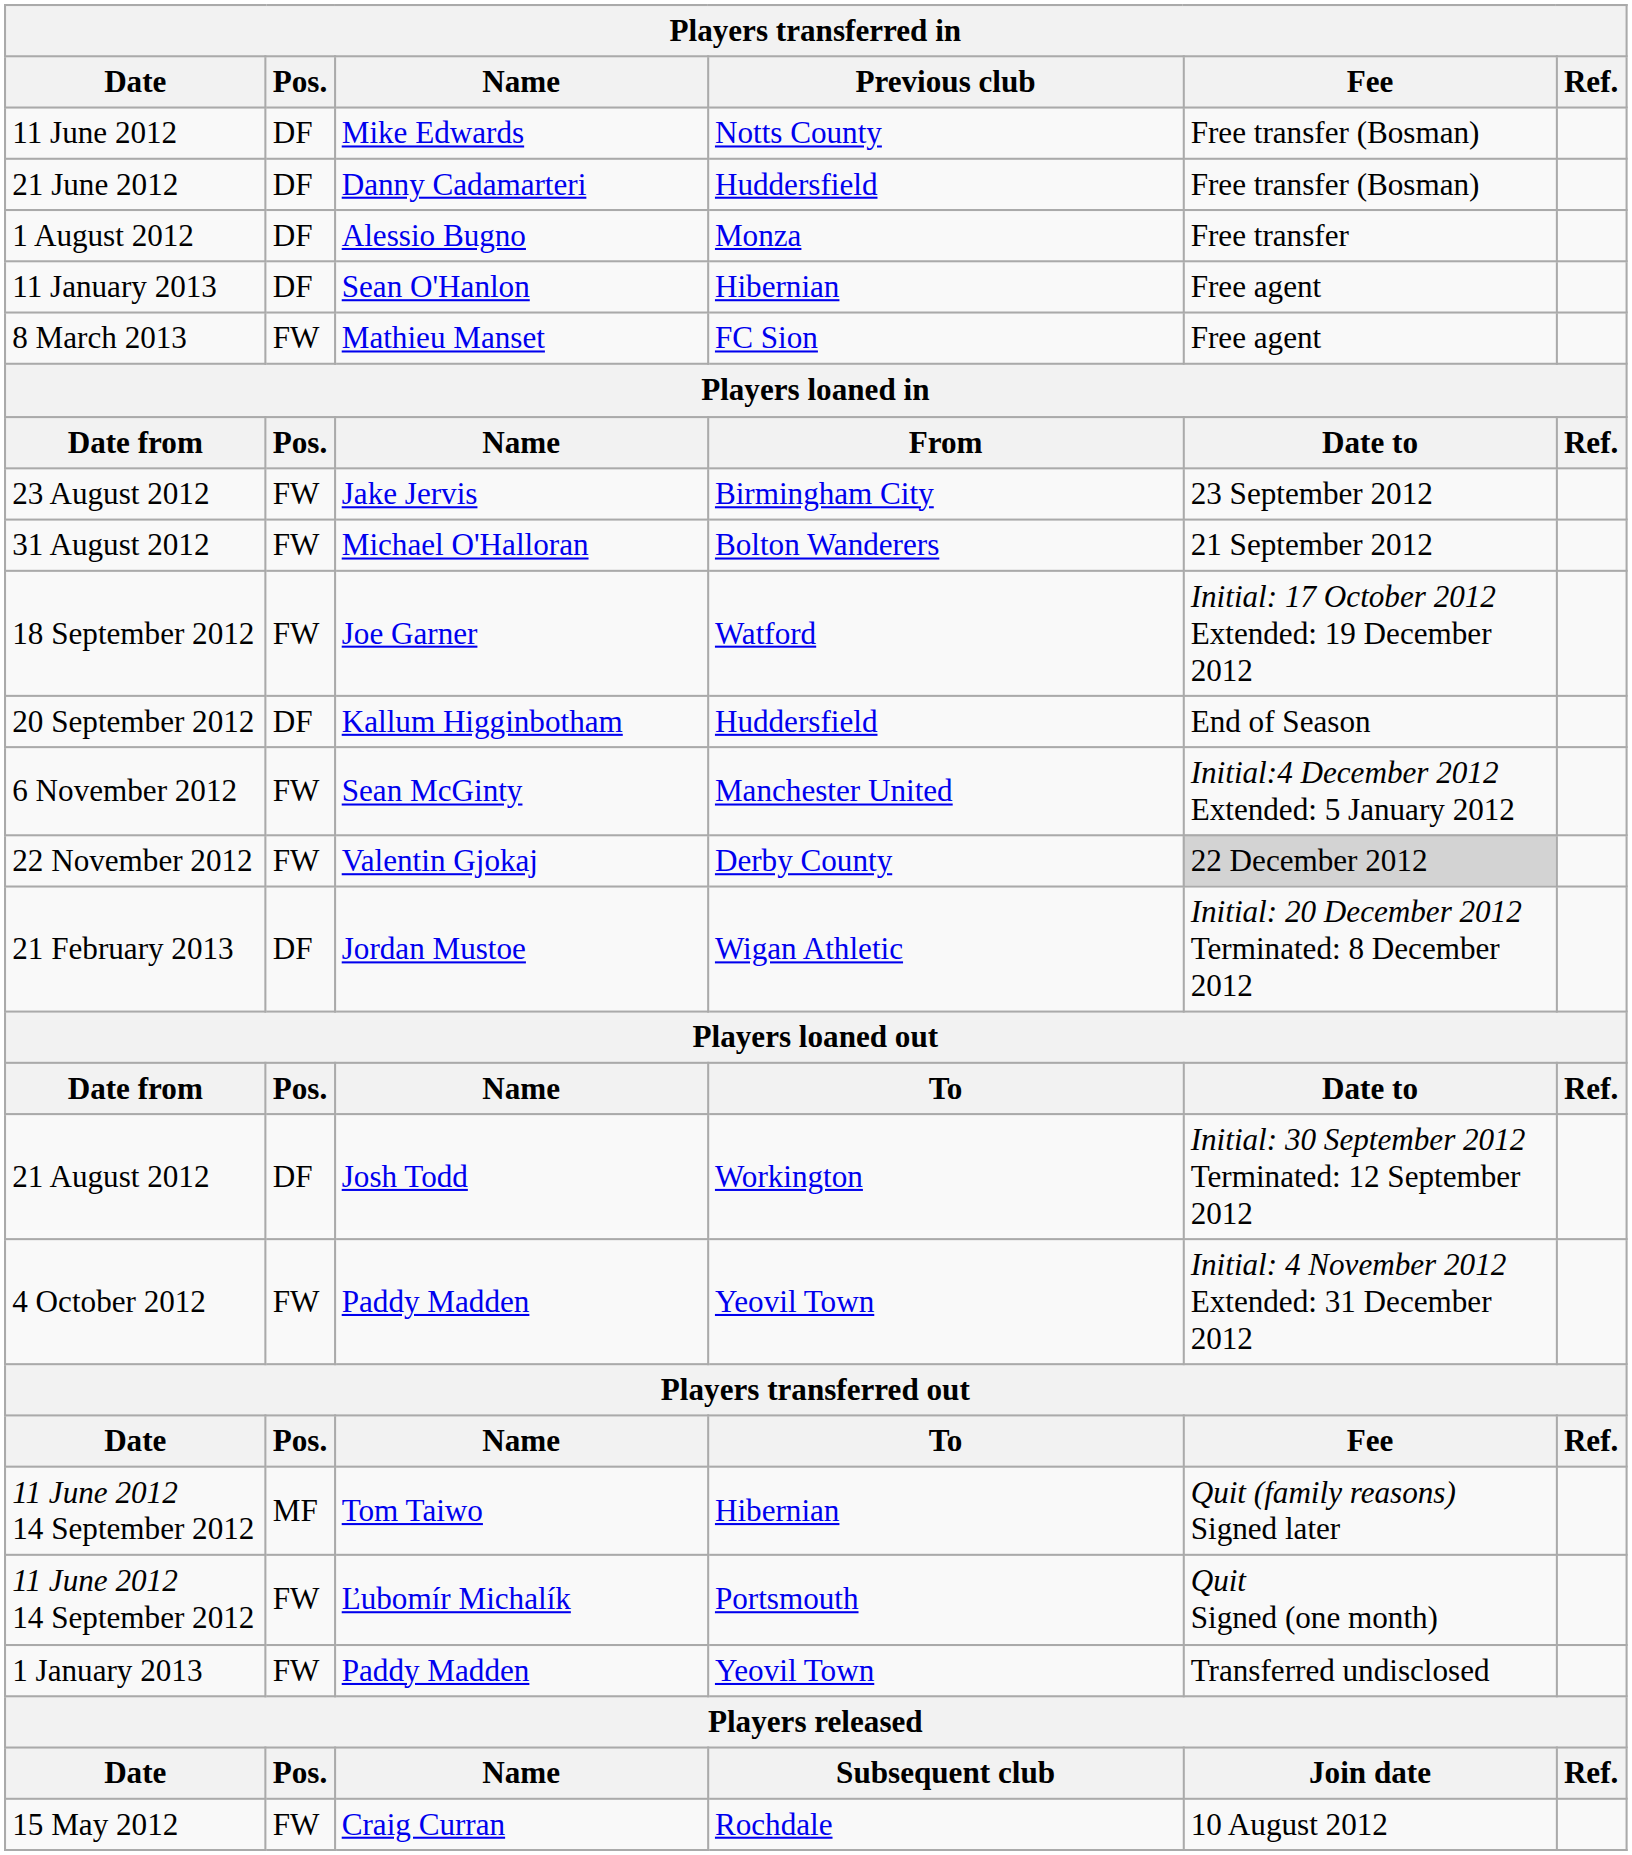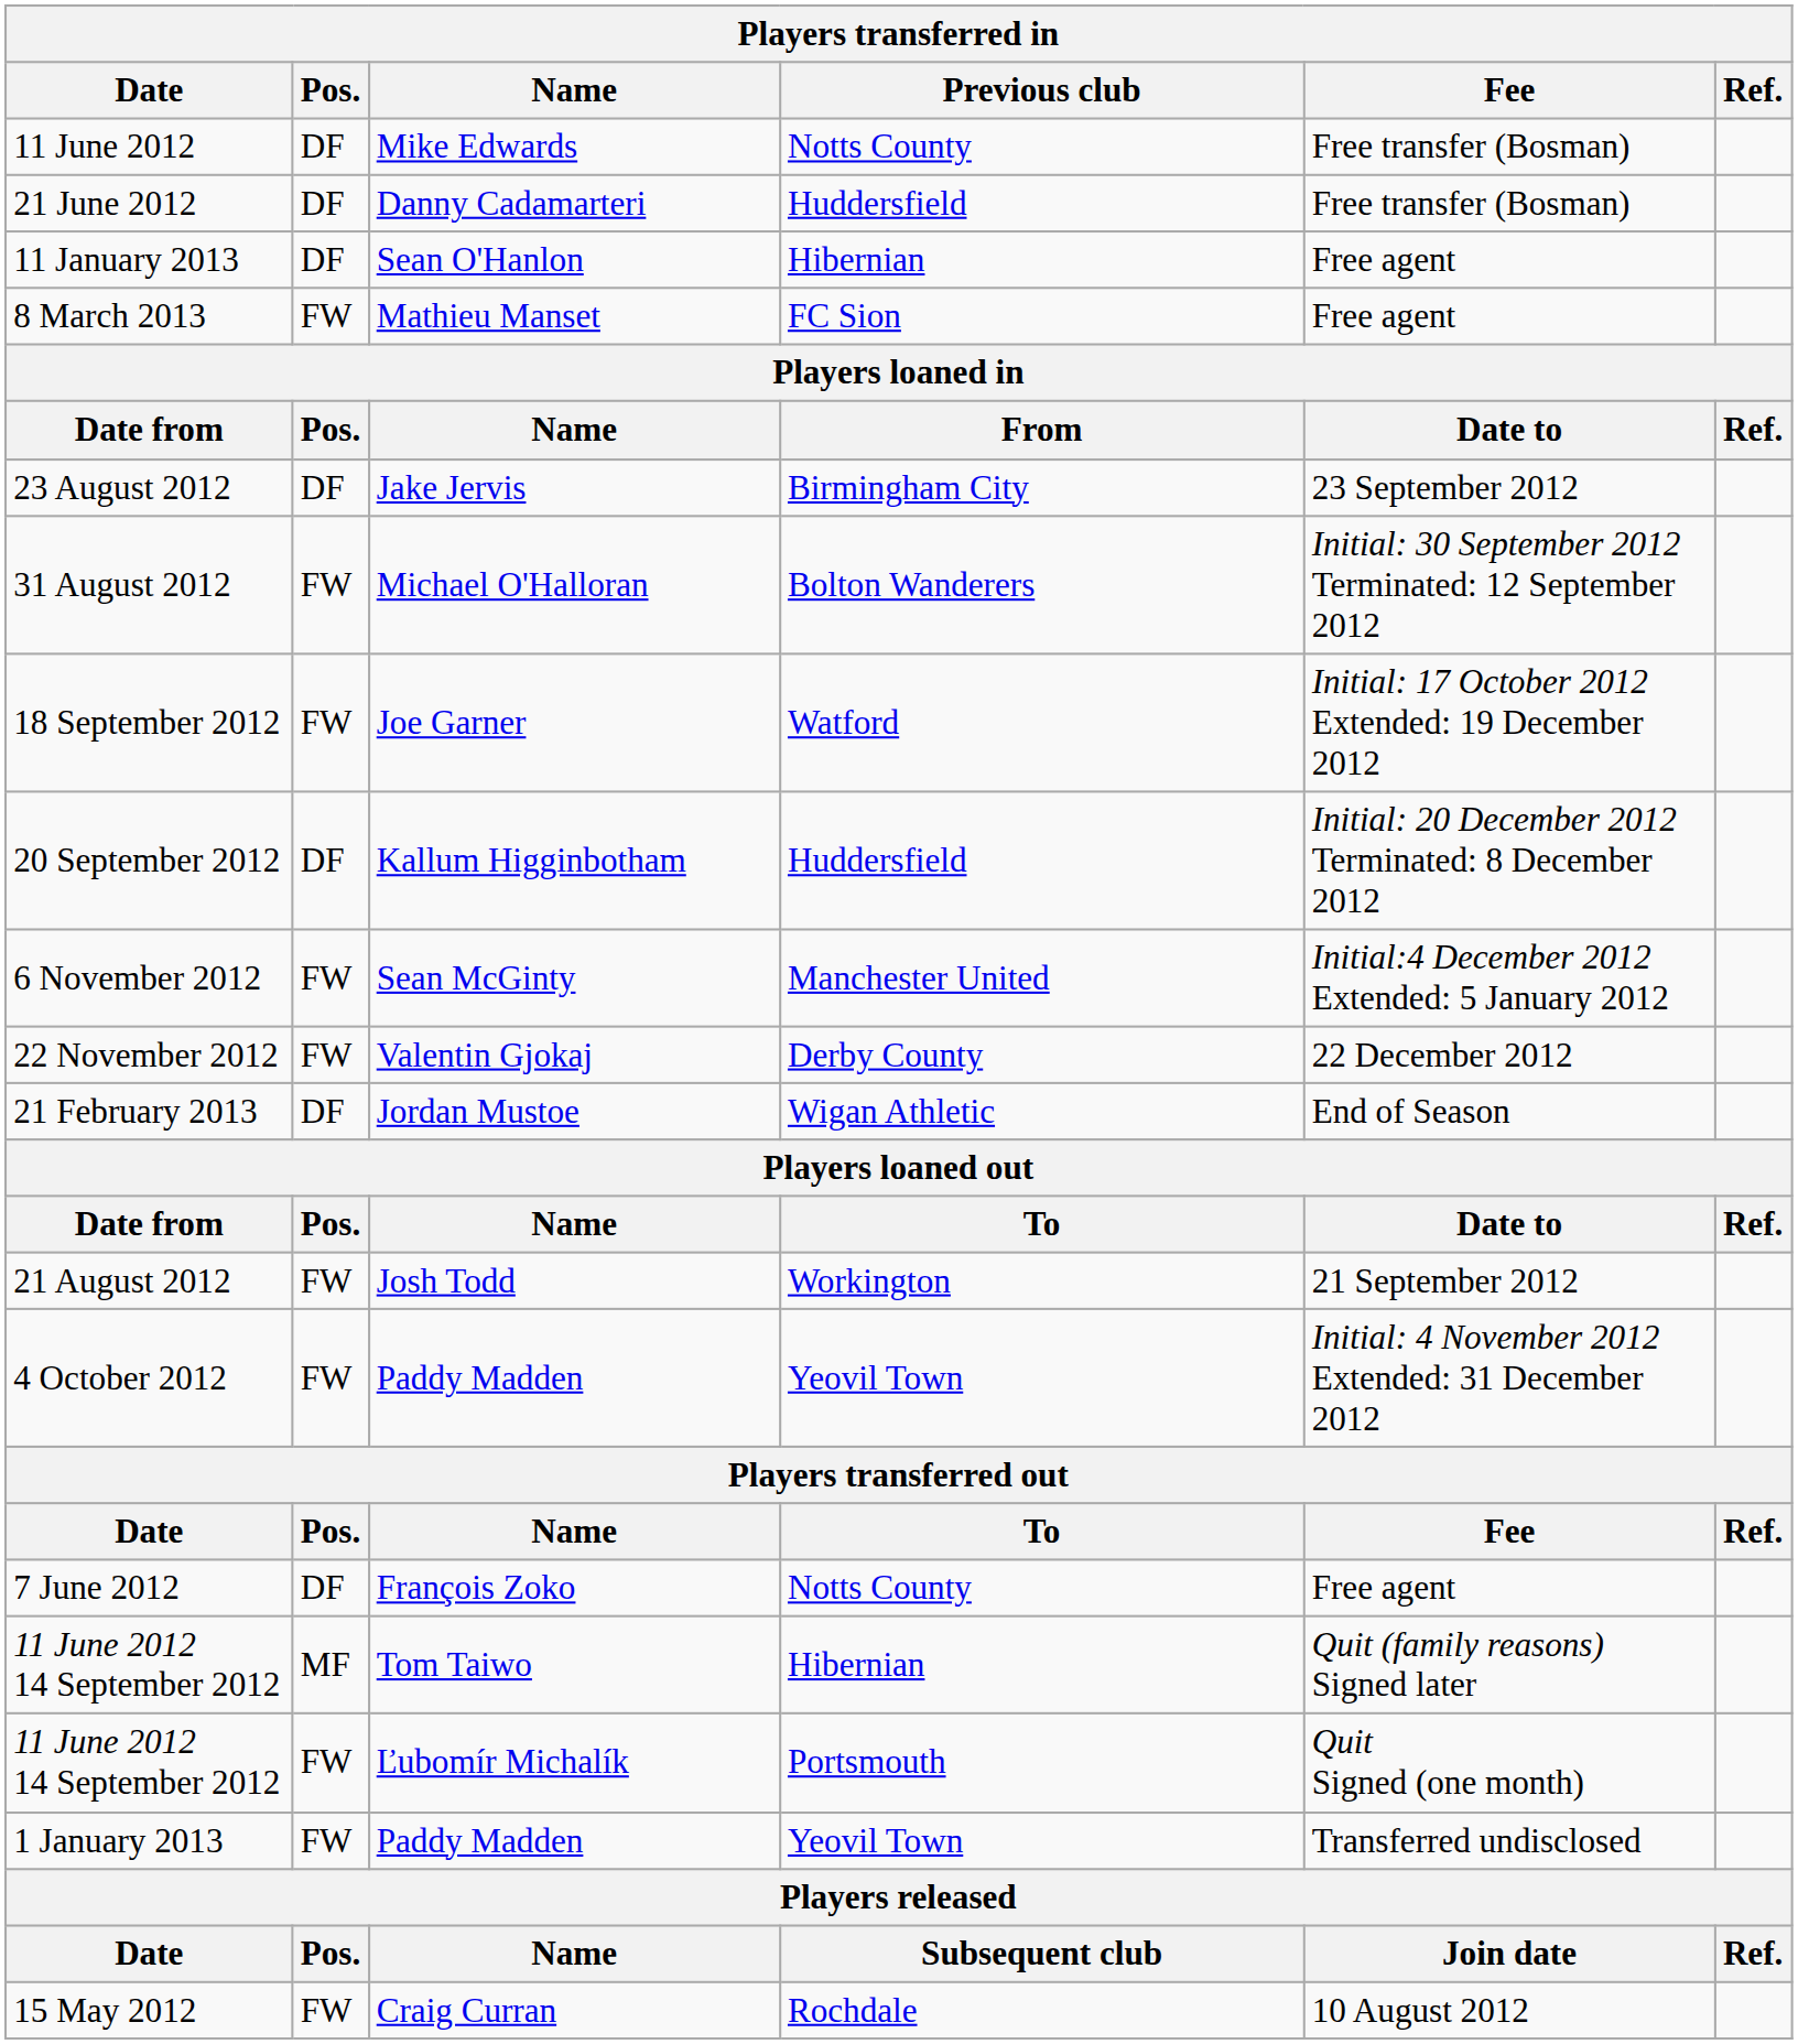 <table class="wikitable" style="font-size:95%;">
 <tr>
 <th colspan="6">Players transferred in</th>
 </tr>
 <tr>
 <th style="width:120px;">Date</th>
 <th style="width:25px;">Pos.</th>
 <th style="width:175px;">Name</th>
 <th style="width:225px;">Previous club</th>
 <th style="width:175px;">Fee</th>
 <th style="width:25px;">Ref.</th>
 </tr>
 <tr>
 <td>11 June 2012</td>
 <td>DF</td>
 <td><a href='#'>Mike Edwards</a></td>
 <td><a href='#'>Notts County</a></td>
 <td>Free transfer (Bosman)</td>
 <td></td>
 </tr>
 <tr>
 <td>21 June 2012</td>
 <td>DF</td>
 <td><a href='#'>Danny Cadamarteri</a></td>
 <td><a href='#'>Huddersfield</a></td>
 <td>Free transfer (Bosman)</td>
-<td></td>
-</tr>
-<tr>
-<td>1 August 2012</td>
-<td>DF</td>
-<td><a href='#'>Alessio Bugno</a></td>
-<td><a href='#'>Monza</a></td>
-<td>Free transfer</td>
 <td></td>
 </tr>
 <tr>
 <td>11 January 2013</td>
 <td>DF</td>
 <td><a href='#'>Sean O'Hanlon</a></td>
 <td><a href='#'>Hibernian</a></td>
 <td>Free agent</td>
 <td></td>
 </tr>
 <tr>
 <td>8 March 2013</td>
 <td>FW</td>
 <td><a href='#'>Mathieu Manset</a></td>
 <td><a href='#'>FC Sion</a></td>
 <td>Free agent</td>
 <td></td>
 </tr>
 <tr>
 <th colspan="6">Players loaned in</th>
 </tr>
 <tr>
 <th>Date from</th>
 <th>Pos.</th>
 <th>Name</th>
 <th>From</th>
 <th>Date to</th>
 <th>Ref.</th>
 </tr>
 <tr>
 <td>23 August 2012</td>
-<td>FW</td>
+<td>DF</td>
 <td><a href='#'>Jake Jervis</a></td>
 <td><a href='#'>Birmingham City</a></td>
 <td>23 September 2012</td>
 <td></td>
 </tr>
 <tr>
 <td>31 August 2012</td>
 <td>FW</td>
 <td><a href='#'>Michael O'Halloran</a></td>
 <td><a href='#'>Bolton Wanderers</a></td>
-<td>21 September 2012</td>
+<td><em>Initial: 30 September 2012</em><br>Terminated: 12 September 2012</td>
 <td></td>
 </tr>
 <tr>
 <td>18 September 2012</td>
 <td>FW</td>
 <td><a href='#'>Joe Garner</a></td>
 <td><a href='#'>Watford</a></td>
 <td><em>Initial: 17 October 2012</em><br>Extended: 19 December 2012</td>
 <td></td>
 </tr>
 <tr>
 <td>20 September 2012</td>
 <td>DF</td>
 <td><a href='#'>Kallum Higginbotham</a></td>
 <td><a href='#'>Huddersfield</a></td>
-<td>End of Season</td>
+<td><em>Initial: 20 December 2012</em><br>Terminated: 8 December 2012</td>
 <td></td>
 </tr>
 <tr>
 <td>6 November 2012</td>
 <td>FW</td>
 <td><a href='#'>Sean McGinty</a></td>
 <td><a href='#'>Manchester United</a></td>
 <td><em>Initial:4 December 2012</em><br>Extended: 5 January 2012</td>
 <td></td>
 </tr>
 <tr>
 <td>22 November 2012</td>
 <td>FW</td>
 <td><a href='#'>Valentin Gjokaj</a></td>
 <td><a href='#'>Derby County</a></td>
-<td style="background: lightgrey;">22 December 2012</td>
+<td>22 December 2012</td>
 <td></td>
 </tr>
 <tr>
 <td>21 February 2013</td>
 <td>DF</td>
 <td><a href='#'>Jordan Mustoe</a></td>
 <td><a href='#'>Wigan Athletic</a></td>
-<td><em>Initial: 20 December 2012</em><br>Terminated: 8 December 2012</td>
+<td>End of Season</td>
 <td></td>
 </tr>
 <tr>
 <th colspan="6">Players loaned out</th>
 </tr>
 <tr>
 <th>Date from</th>
 <th>Pos.</th>
 <th>Name</th>
 <th>To</th>
 <th>Date to</th>
 <th>Ref.</th>
 </tr>
 <tr>
 <td>21 August 2012</td>
-<td>DF</td>
+<td>FW</td>
 <td><a href='#'>Josh Todd</a></td>
 <td><a href='#'>Workington</a></td>
-<td><em>Initial: 30 September 2012</em><br>Terminated: 12 September 2012</td>
+<td>21 September 2012</td>
 <td></td>
 </tr>
 <tr>
 <td>4 October 2012</td>
 <td>FW</td>
 <td><a href='#'>Paddy Madden</a></td>
 <td><a href='#'>Yeovil Town</a></td>
 <td><em>Initial: 4 November 2012</em><br>Extended: 31 December 2012</td>
 <td></td>
 </tr>
 <tr>
 <th colspan="6">Players transferred out</th>
 </tr>
 <tr>
 <th>Date</th>
 <th>Pos.</th>
 <th>Name</th>
 <th>To</th>
 <th>Fee</th>
 <th>Ref.</th>
+</tr>
+<tr>
+<td>7 June 2012</td>
+<td>DF</td>
+<td><a href='#'>François Zoko</a></td>
+<td><a href='#'>Notts County</a></td>
+<td>Free agent</td>
+<td></td>
 </tr>
 <tr>
 <td><em>11 June 2012</em><br>14 September 2012</td>
 <td>MF</td>
 <td><a href='#'>Tom Taiwo</a></td>
 <td><a href='#'>Hibernian</a></td>
 <td><em>Quit (family reasons)</em><br>Signed later</td>
 <td></td>
 </tr>
 <tr>
 <td><em>11 June 2012</em><br>14 September 2012</td>
 <td>FW</td>
 <td><a href='#'>Ľubomír Michalík</a></td>
 <td><a href='#'>Portsmouth</a></td>
 <td><em>Quit</em><br>Signed (one month)</td>
 <td></td>
 </tr>
 <tr>
 <td>1 January 2013</td>
 <td>FW</td>
 <td><a href='#'>Paddy Madden</a></td>
 <td><a href='#'>Yeovil Town</a></td>
 <td>Transferred undisclosed</td>
 <td></td>
 </tr>
 <tr>
 <th colspan="6">Players released</th>
 </tr>
 <tr>
 <th>Date</th>
 <th>Pos.</th>
 <th>Name</th>
 <th>Subsequent club</th>
 <th>Join date</th>
 <th>Ref.</th>
 </tr>
 <tr>
 <td>15 May 2012</td>
 <td>FW</td>
 <td><a href='#'>Craig Curran</a></td>
 <td><a href='#'>Rochdale</a></td>
 <td>10 August 2012</td>
 <td></td>
 </tr>
 </table>
